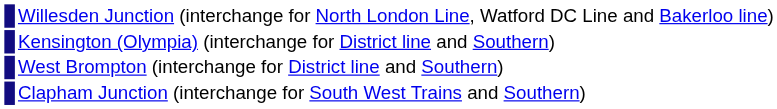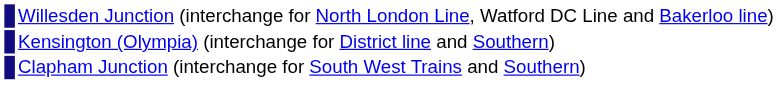 <table style="width: 70%;">
 <tr>
 <td style="background:#120C80;"> </td>
 <td><a href='#'>Willesden Junction</a> (interchange for <a href='#'>North London Line</a>, Watford DC Line and <a href='#'>Bakerloo line</a>)</td>
 </tr>
 <tr>
 <td style="background:#120C80;"> </td>
 <td><a href='#'>Kensington (Olympia)</a> (interchange for <a href='#'>District line</a> and <a href='#'>Southern</a>)</td>
 </tr>
 <tr>
 <td style="background:#120C80;"> </td>
-<td><a href='#'>West Brompton</a> (interchange for <a href='#'>District line</a> and <a href='#'>Southern</a>)</td>
-</tr>
-<tr>
-<td style="background:#120C80;"> </td>
 <td><a href='#'>Clapham Junction</a> (interchange for <a href='#'>South West Trains</a> and <a href='#'>Southern</a>)</td>
 </tr>
 </table>
